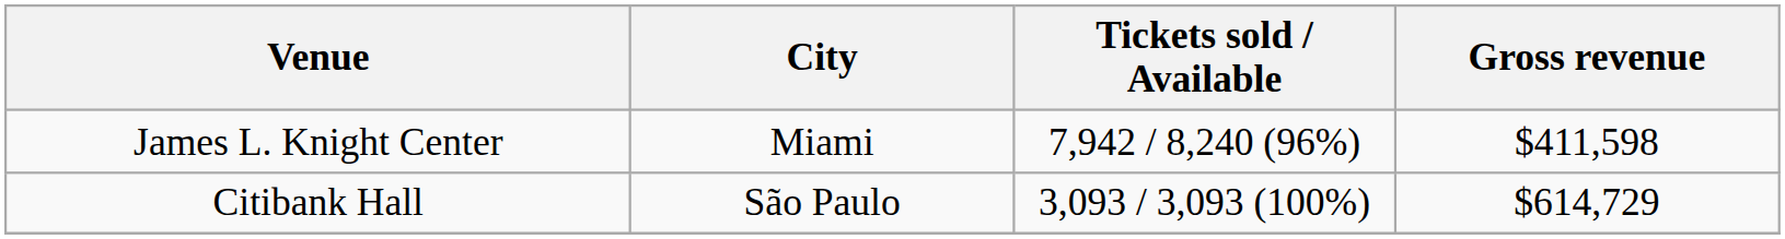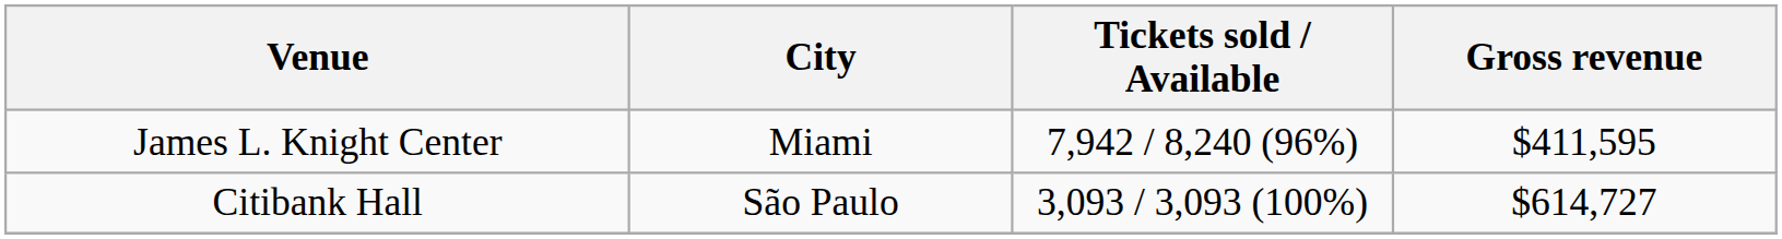 <table class="wikitable" style="text-align:center">
 <tr>
 <th style="width:250px;">Venue</th>
 <th style="width:150px;">City</th>
 <th style="width:150px;">Tickets sold / Available</th>
 <th style="width:150px;">Gross revenue</th>
 </tr>
 <tr>
 <td>James L. Knight Center</td>
 <td>Miami</td>
 <td>7,942 / 8,240 (96%)</td>
-<td>$411,598</td>
+<td>$411,595</td>
 </tr>
 <tr>
 <td>Citibank Hall</td>
 <td>São Paulo</td>
 <td>3,093 / 3,093 (100%)</td>
-<td>$614,729</td>
+<td>$614,727</td>
 </tr>
 <tr>
 </tr>
 </table>
